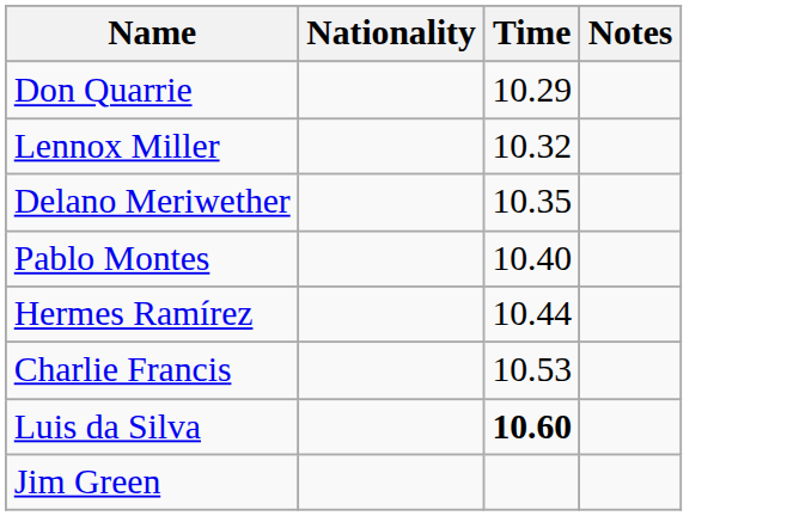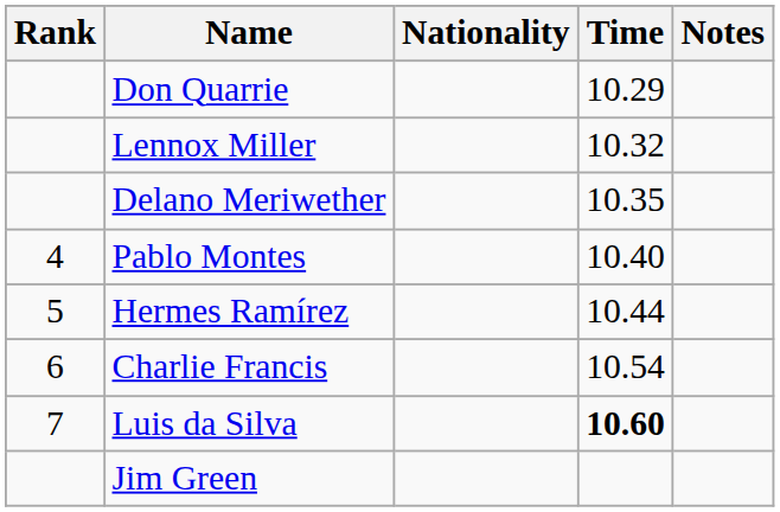 <table class="wikitable sortable" style="text-align:center">
 <tr>
+<th>Rank</th>
 <th>Name</th>
 <th>Nationality</th>
 <th>Time</th>
 <th>Notes</th>
 </tr>
 <tr>
+<td></td>
 <td align=left><a href='#'>Don Quarrie</a></td>
 <td align=left></td>
 <td>10.29</td>
 <td></td>
 </tr>
 <tr>
+<td></td>
 <td align=left><a href='#'>Lennox Miller</a></td>
 <td align=left></td>
 <td>10.32</td>
 <td></td>
 </tr>
 <tr>
+<td></td>
 <td align=left><a href='#'>Delano Meriwether</a></td>
 <td align=left></td>
 <td>10.35</td>
 <td></td>
 </tr>
 <tr>
+<td>4</td>
 <td align=left><a href='#'>Pablo Montes</a></td>
 <td align=left></td>
 <td>10.40</td>
 <td></td>
 </tr>
 <tr>
+<td>5</td>
 <td align=left><a href='#'>Hermes Ramírez</a></td>
 <td align=left></td>
 <td>10.44</td>
 <td></td>
 </tr>
 <tr>
+<td>6</td>
 <td align=left><a href='#'>Charlie Francis</a></td>
 <td align=left></td>
-<td>10.53</td>
+<td>10.54</td>
 <td></td>
 </tr>
 <tr>
+<td>7</td>
 <td align=left><a href='#'>Luis da Silva</a></td>
 <td align=left></td>
 <td><strong>10.60</strong></td>
 <td></td>
 </tr>
 <tr>
+<td></td>
 <td align=left><a href='#'>Jim Green</a></td>
 <td align=left></td>
 <td></td>
 <td></td>
 </tr>
 </table>
